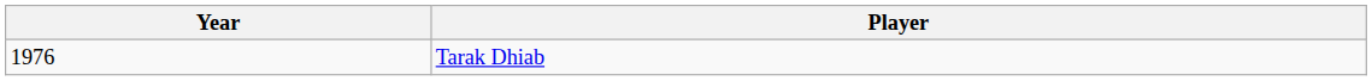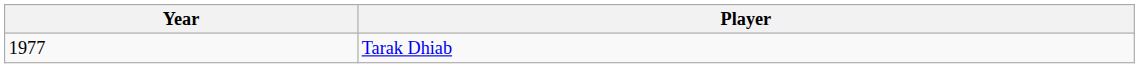 <table class="wikitable" style="width: 50%;">
 <tr>
 <th>Year</th>
 <th>Player</th>
 </tr>
 <tr>
-<td>1976</td>
+<td>1977</td>
 <td> <a href='#'>Tarak Dhiab</a></td>
 </tr>
 </table>
